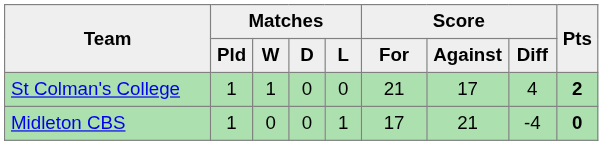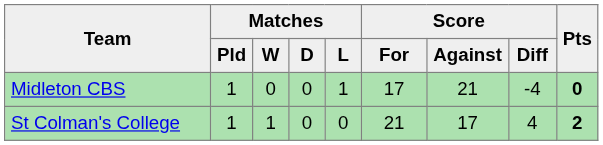 <table style=border-collapse:collapse border=1 cellspacing=0 cellpadding=5>
 <tr align=center bgcolor=#efefef>
 <th rowspan=2 width=165>Team</th>
 <th colspan=4>Matches</th>
 <th colspan=3>Score</th>
 <th rowspan=2width=20>Pts</th>
 </tr>
 <tr align=center bgcolor=#efefef>
 <th width=20>Pld</th>
 <th width=20>W</th>
 <th width=20>D</th>
 <th width=20>L</th>
 <th width=45>For</th>
 <th width=45>Against</th>
 <th width=30>Diff</th>
 </tr>
 <tr align=center style="background:#ACE1AF;">
+<td style="text-align:left;"><a href='#'>Midleton CBS</a></td>
+<td>1</td>
+<td>0</td>
+<td>0</td>
+<td>1</td>
+<td>17</td>
+<td>21</td>
+<td>-4</td>
+<td><strong>0</strong></td>
+</tr>
+<tr align=center style="background:#ACE1AF;">
 <td style="text-align:left;"><a href='#'>St Colman's College</a></td>
 <td>1</td>
 <td>1</td>
 <td>0</td>
 <td>0</td>
 <td>21</td>
 <td>17</td>
 <td>4</td>
 <td><strong>2</strong></td>
 </tr>
-<tr align=center style="background:#ACE1AF;">
-<td style="text-align:left;"><a href='#'>Midleton CBS</a></td>
-<td>1</td>
-<td>0</td>
-<td>0</td>
-<td>1</td>
-<td>17</td>
-<td>21</td>
-<td>-4</td>
-<td><strong>0</strong></td>
-</tr>
 </table>
